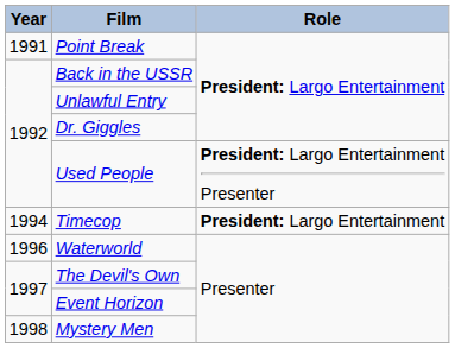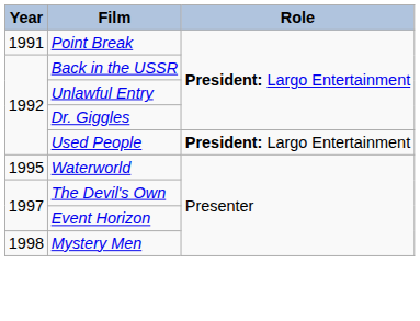 <table class="wikitable" style="font-size:95%;">
 <tr>
 <th style="background:#B0C4DE;">Year</th>
 <th style="background:#B0C4DE;">Film</th>
 <th style="background:#B0C4DE;">Role</th>
 </tr>
 <tr>
 <td>1991</td>
 <td><em><a href='#'>Point Break</a></em></td>
 <td rowspan=4><strong>President:</strong> <a href='#'>Largo Entertainment</a></td>
 </tr>
 <tr>
 <td rowspan=4>1992</td>
 <td><em><a href='#'>Back in the USSR</a></em></td>
 </tr>
 <tr>
 <td><em><a href='#'>Unlawful Entry</a></em></td>
 </tr>
 <tr>
 <td><em><a href='#'>Dr. Giggles</a></em></td>
 </tr>
 <tr>
 <td><em><a href='#'>Used People</a></em></td>
-<td><strong>President:</strong> Largo Entertainment<hr>Presenter</td>
-</tr>
-<tr>
-<td>1994</td>
-<td><em><a href='#'>Timecop</a></em></td>
 <td><strong>President:</strong> Largo Entertainment</td>
 </tr>
 <tr>
-<td>1996</td>
+<td>1995</td>
 <td><em><a href='#'>Waterworld</a></em></td>
 <td rowspan=4>Presenter</td>
 </tr>
 <tr>
 <td rowspan=2>1997</td>
 <td><em><a href='#'>The Devil's Own</a></em></td>
 </tr>
 <tr>
 <td><em><a href='#'>Event Horizon</a></em></td>
 </tr>
 <tr>
 <td>1998</td>
 <td><em><a href='#'>Mystery Men</a></em></td>
 </tr>
 </table>
